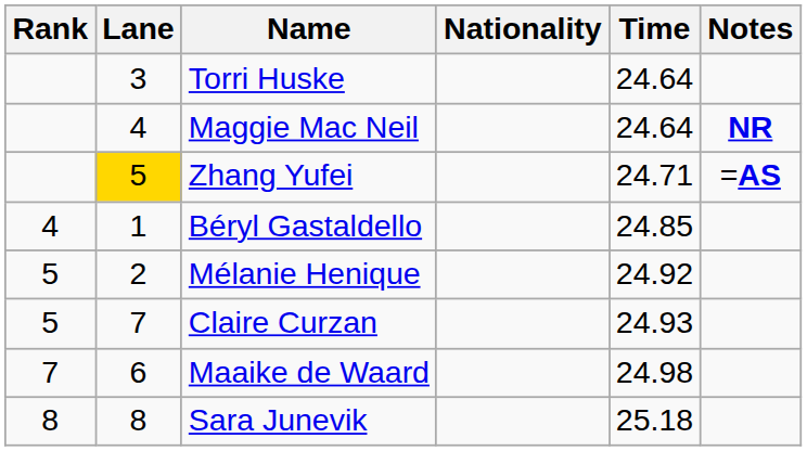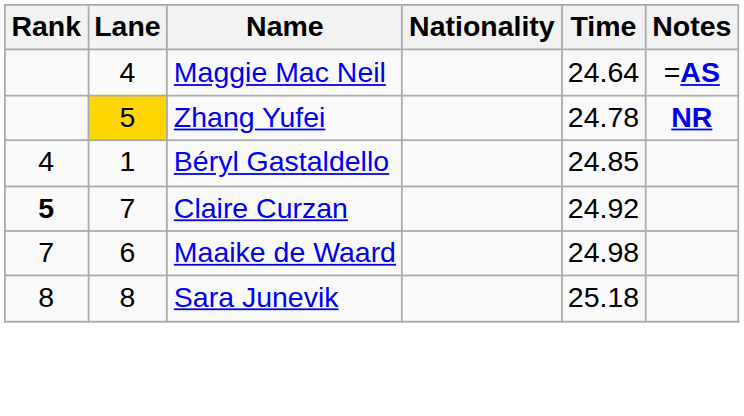 <table class="wikitable sortable" style="text-align:center">
 <tr>
 <th>Rank</th>
 <th>Lane</th>
 <th>Name</th>
 <th>Nationality</th>
 <th>Time</th>
 <th>Notes</th>
 </tr>
 <tr>
 <td></td>
-<td>3</td>
-<td align=left><a href='#'>Torri Huske</a></td>
-<td align=left></td>
-<td>24.64</td>
-<td></td>
-</tr>
-<tr>
-<td></td>
 <td>4</td>
 <td align=left><a href='#'>Maggie Mac Neil</a></td>
 <td align=left></td>
 <td>24.64</td>
-<td><strong><a href='#'>NR</a></strong></td>
+<td>=<strong><a href='#'>AS</a></strong></td>
 </tr>
 <tr>
 <td></td>
 <td style="background: gold;">5</td>
 <td align=left><a href='#'>Zhang Yufei</a></td>
 <td align=left></td>
-<td>24.71</td>
-<td>=<strong><a href='#'>AS</a></strong></td>
+<td>24.78</td>
+<td><strong><a href='#'>NR</a></strong></td>
 </tr>
 <tr>
 <td>4</td>
 <td>1</td>
 <td align=left><a href='#'>Béryl Gastaldello</a></td>
 <td align=left></td>
 <td>24.85</td>
 <td></td>
 </tr>
 <tr>
-<td>5</td>
-<td>2</td>
-<td align=left><a href='#'>Mélanie Henique</a></td>
-<td align=left></td>
-<td>24.92</td>
-<td></td>
-</tr>
-<tr>
-<td>5</td>
+<td><strong>5</strong></td>
 <td>7</td>
 <td align=left><a href='#'>Claire Curzan</a></td>
 <td align=left></td>
-<td>24.93</td>
+<td>24.92</td>
 <td></td>
 </tr>
 <tr>
 <td>7</td>
 <td>6</td>
 <td align=left><a href='#'>Maaike de Waard</a></td>
 <td align=left></td>
 <td>24.98</td>
 <td></td>
 </tr>
 <tr>
 <td>8</td>
 <td>8</td>
 <td align=left><a href='#'>Sara Junevik</a></td>
 <td align=left></td>
 <td>25.18</td>
 <td></td>
 </tr>
 </table>
